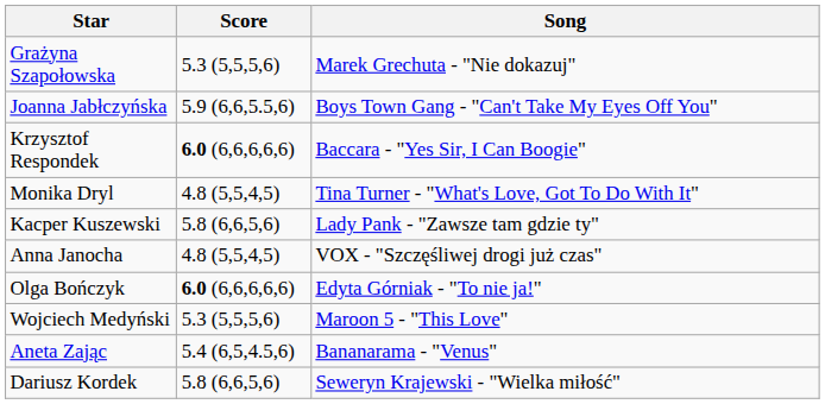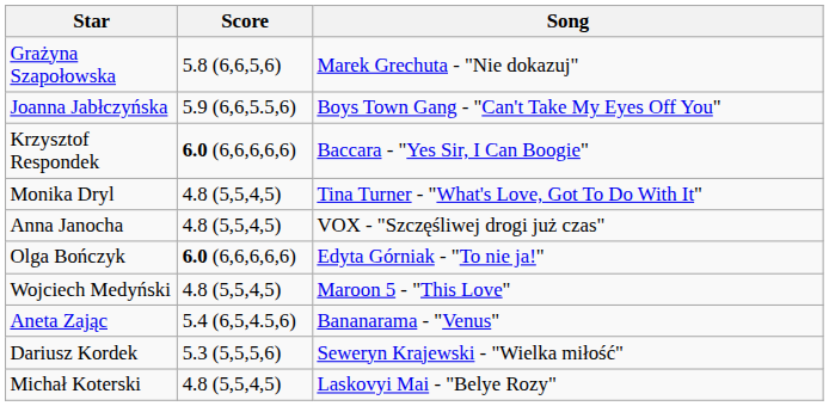 <table class="wikitable">
 <tr>
 <th style="width:130px;">Star</th>
 <th style="width:100px;">Score</th>
 <th style="width:400px;">Song</th>
 </tr>
 <tr>
 <td><a href='#'>Grażyna Szapołowska</a></td>
-<td>5.3 (5,5,5,6)</td>
+<td>5.8 (6,6,5,6)</td>
 <td><a href='#'>Marek Grechuta</a> - "Nie dokazuj"</td>
 </tr>
 <tr>
 <td><a href='#'>Joanna Jabłczyńska</a></td>
 <td>5.9 (6,6,5.5,6)</td>
 <td><a href='#'>Boys Town Gang</a> - "<a href='#'>Can't Take My Eyes Off You</a>"</td>
 </tr>
 <tr>
 <td>Krzysztof Respondek</td>
 <td><strong>6.0</strong> (6,6,6,6,6)</td>
 <td><a href='#'>Baccara</a> - "<a href='#'>Yes Sir, I Can Boogie</a>"</td>
 </tr>
 <tr>
 <td>Monika Dryl</td>
 <td>4.8 (5,5,4,5)</td>
 <td><a href='#'>Tina Turner</a> - "<a href='#'>What's Love, Got To Do With It</a>"</td>
 </tr>
 <tr>
-<td>Kacper Kuszewski</td>
-<td>5.8 (6,6,5,6)</td>
-<td><a href='#'>Lady Pank</a> - "Zawsze tam gdzie ty"</td>
-</tr>
-<tr>
 <td>Anna Janocha</td>
 <td>4.8 (5,5,4,5)</td>
 <td>VOX - "Szczęśliwej drogi już czas"</td>
 </tr>
 <tr>
 <td>Olga Bończyk</td>
 <td><strong>6.0</strong> (6,6,6,6,6)</td>
 <td><a href='#'>Edyta Górniak</a> -  "<a href='#'>To nie ja!</a>"</td>
 </tr>
 <tr>
 <td>Wojciech Medyński</td>
-<td>5.3 (5,5,5,6)</td>
+<td>4.8 (5,5,4,5)</td>
 <td><a href='#'>Maroon 5</a> - "<a href='#'>This Love</a>"</td>
 </tr>
 <tr>
 <td><a href='#'>Aneta Zając</a></td>
 <td>5.4 (6,5,4.5,6)</td>
 <td><a href='#'>Bananarama</a> - "<a href='#'>Venus</a>"</td>
 </tr>
 <tr>
 <td>Dariusz Kordek</td>
-<td>5.8 (6,6,5,6)</td>
+<td>5.3 (5,5,5,6)</td>
 <td><a href='#'>Seweryn Krajewski</a> - "Wielka miłość"</td>
 </tr>
+<tr>
+<td>Michał Koterski</td>
+<td>4.8 (5,5,4,5)</td>
+<td><a href='#'>Laskovyi Mai</a> - "Belye Rozy"</td>
+</tr>
 </table>
